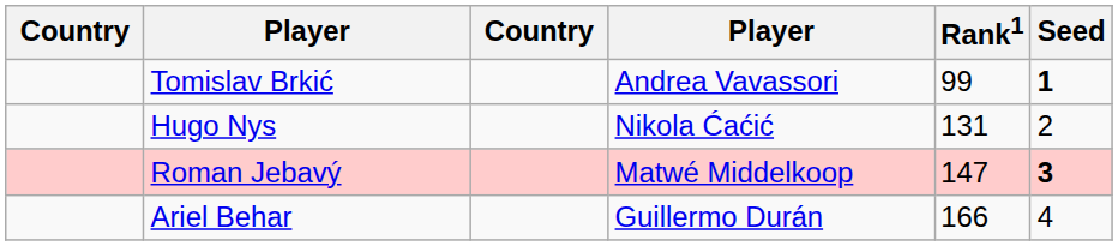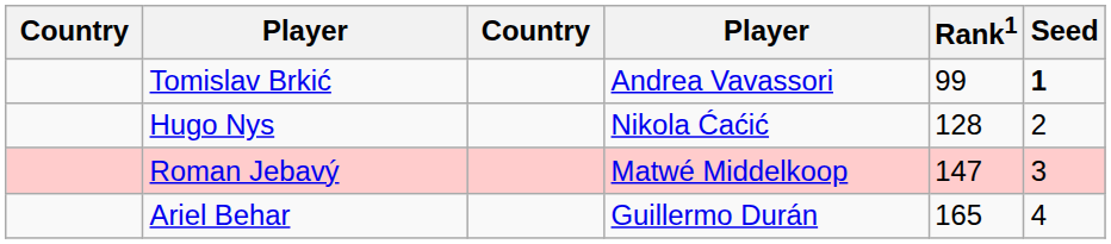 <table class="sortable wikitable">
 <tr>
 <th width="70">Country</th>
 <th width="175">Player</th>
 <th width="70">Country</th>
 <th width="175">Player</th>
 <th>Rank<sup>1</sup></th>
 <th>Seed</th>
 </tr>
 <tr>
 <td></td>
 <td><a href='#'>Tomislav Brkić</a></td>
 <td></td>
 <td><a href='#'>Andrea Vavassori</a></td>
 <td>99</td>
 <td><strong>1</strong></td>
 </tr>
 <tr>
 <td></td>
 <td><a href='#'>Hugo Nys</a></td>
 <td></td>
 <td><a href='#'>Nikola Ćaćić</a></td>
-<td>131</td>
+<td>128</td>
 <td>2</td>
 </tr>
 <tr bgcolor=#fcc>
 <td></td>
 <td><a href='#'>Roman Jebavý</a></td>
 <td></td>
 <td><a href='#'>Matwé Middelkoop</a></td>
 <td>147</td>
-<td><strong>3</strong></td>
+<td>3</td>
 </tr>
 <tr>
 <td></td>
 <td><a href='#'>Ariel Behar</a></td>
 <td></td>
 <td><a href='#'>Guillermo Durán</a></td>
-<td>166</td>
+<td>165</td>
 <td>4</td>
 </tr>
 </table>
